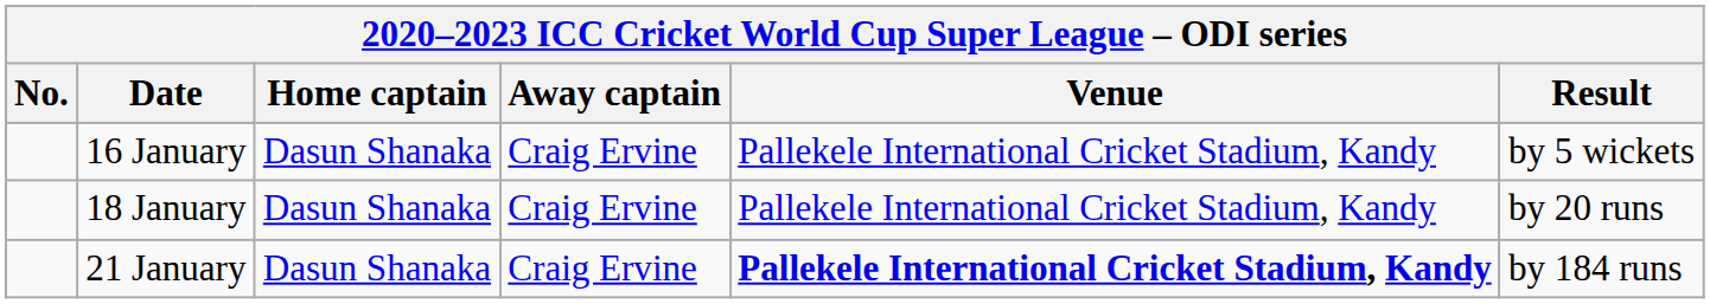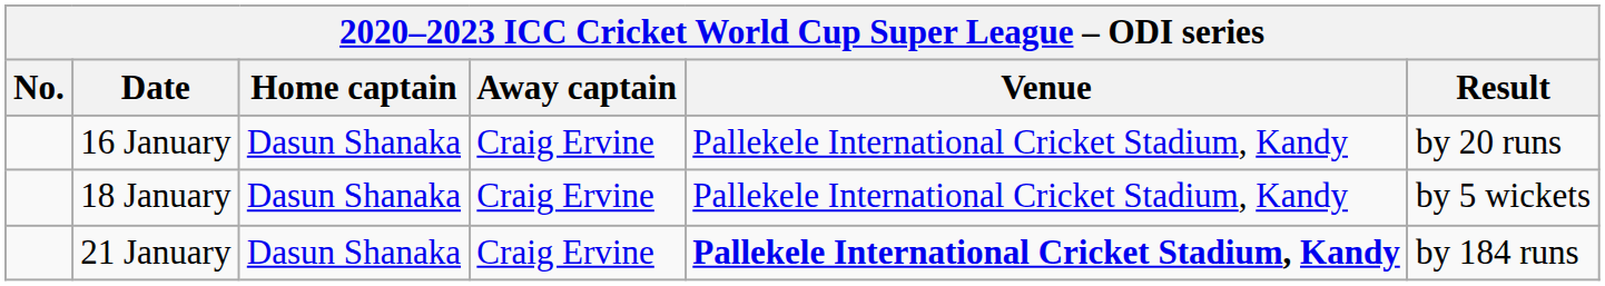 <table class="wikitable">
 <tr>
 <th colspan="9"><a href='#'>2020–2023 ICC Cricket World Cup Super League</a> – ODI series</th>
 </tr>
 <tr>
 <th>No.</th>
 <th>Date</th>
 <th>Home captain</th>
 <th>Away captain</th>
 <th>Venue</th>
 <th>Result</th>
 </tr>
 <tr>
 <td></td>
 <td>16 January</td>
 <td><a href='#'>Dasun Shanaka</a></td>
 <td><a href='#'>Craig Ervine</a></td>
 <td><a href='#'>Pallekele International Cricket Stadium</a>, <a href='#'>Kandy</a></td>
-<td> by 5 wickets</td>
+<td> by 20 runs</td>
 </tr>
 <tr>
 <td></td>
 <td>18 January</td>
 <td><a href='#'>Dasun Shanaka</a></td>
 <td><a href='#'>Craig Ervine</a></td>
 <td><a href='#'>Pallekele International Cricket Stadium</a>, <a href='#'>Kandy</a></td>
-<td> by 20 runs</td>
+<td> by 5 wickets</td>
 </tr>
 <tr>
 <td></td>
 <td>21 January</td>
 <td><a href='#'>Dasun Shanaka</a></td>
 <td><a href='#'>Craig Ervine</a></td>
 <td><strong><a href='#'>Pallekele International Cricket Stadium</a>, <a href='#'>Kandy</a></strong></td>
 <td> by 184 runs</td>
 </tr>
 </table>
